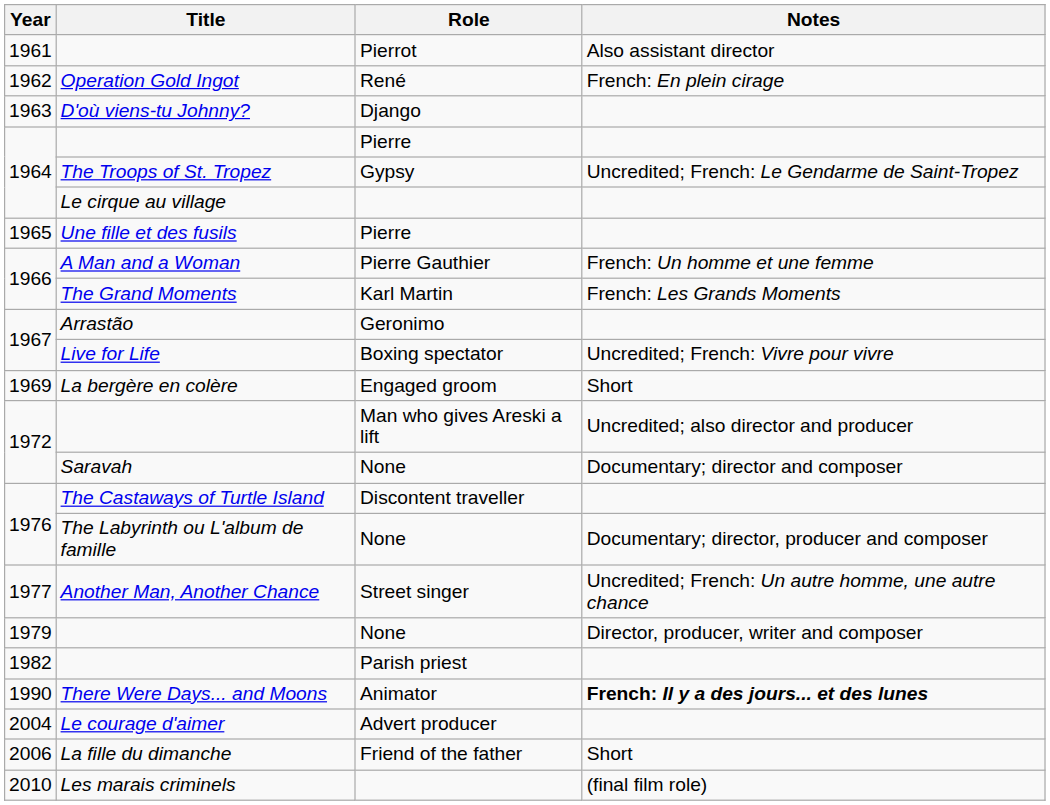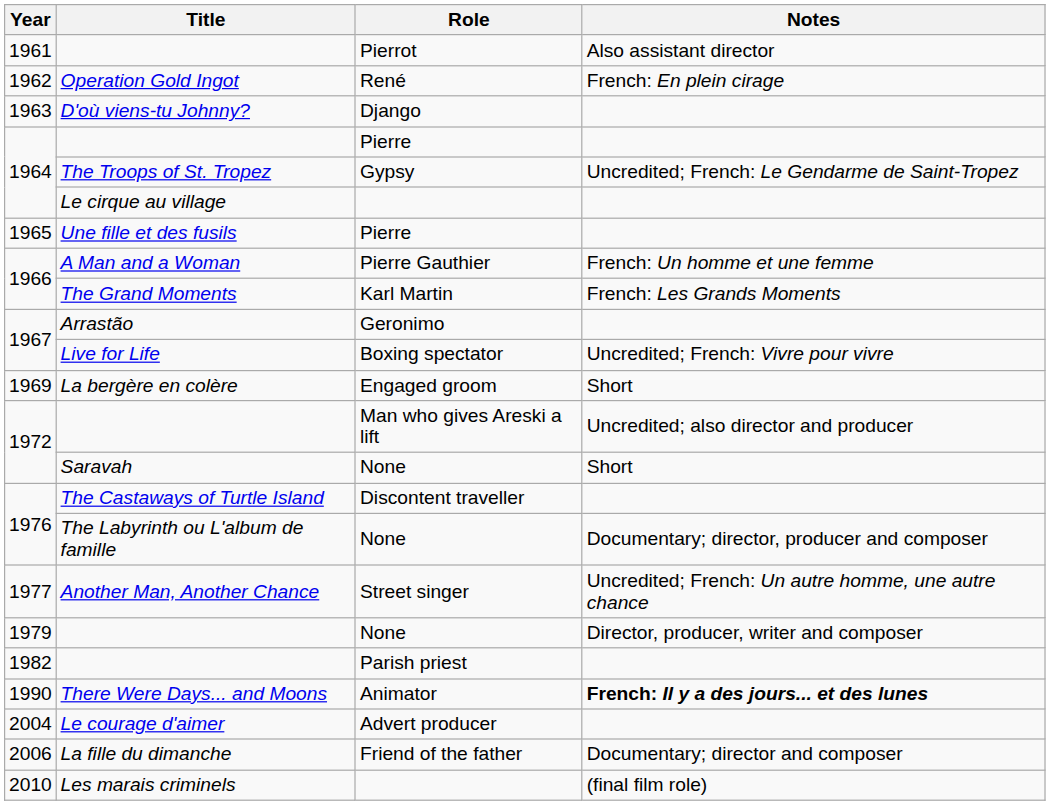 <table class="wikitable">
 <tr>
 <th>Year</th>
 <th>Title</th>
 <th>Role</th>
 <th>Notes</th>
 </tr>
 <tr>
 <td rowspan="1">1961</td>
 <td><em></em></td>
 <td>Pierrot</td>
 <td>Also assistant director</td>
 </tr>
 <tr>
 <td>1962</td>
 <td><em><a href='#'>Operation Gold Ingot</a></em></td>
 <td>René</td>
 <td>French: <em>En plein cirage</em></td>
 </tr>
 <tr>
 <td>1963</td>
 <td><em><a href='#'>D'où viens-tu Johnny?</a></em></td>
 <td>Django</td>
 <td></td>
 </tr>
 <tr>
 <td rowspan="3">1964</td>
 <td><em></em></td>
 <td>Pierre</td>
 <td></td>
 </tr>
 <tr>
 <td><em><a href='#'>The Troops of St. Tropez</a></em></td>
 <td>Gypsy</td>
 <td>Uncredited; French: <em>Le Gendarme de Saint-Tropez</em></td>
 </tr>
 <tr>
 <td><em>Le cirque au village</em></td>
 <td></td>
 <td></td>
 </tr>
 <tr>
 <td>1965</td>
 <td><em><a href='#'>Une fille et des fusils</a></em></td>
 <td>Pierre</td>
 <td></td>
 </tr>
 <tr>
 <td rowspan="2">1966</td>
 <td><em><a href='#'>A Man and a Woman</a></em></td>
 <td>Pierre Gauthier</td>
 <td>French: <em>Un homme et une femme</em></td>
 </tr>
 <tr>
 <td><em><a href='#'>The Grand Moments</a></em></td>
 <td>Karl Martin</td>
 <td>French: <em>Les Grands Moments</em></td>
 </tr>
 <tr>
 <td rowspan="2">1967</td>
 <td><em>Arrastão</em></td>
 <td>Geronimo</td>
 <td></td>
 </tr>
 <tr>
 <td><em><a href='#'>Live for Life</a></em></td>
 <td>Boxing spectator</td>
 <td>Uncredited; French: <em>Vivre pour vivre</em></td>
 </tr>
 <tr>
 <td>1969</td>
 <td><em>La bergère en colère</em></td>
 <td>Engaged groom</td>
 <td>Short</td>
 </tr>
 <tr>
 <td rowspan="2">1972</td>
 <td><em></em></td>
 <td>Man who gives Areski a lift</td>
 <td>Uncredited; also director and producer</td>
 </tr>
 <tr>
 <td><em>Saravah</em></td>
 <td>None</td>
-<td>Documentary; director and composer</td>
+<td>Short</td>
 </tr>
 <tr>
 <td rowspan="2">1976</td>
 <td><em><a href='#'>The Castaways of Turtle Island</a></em></td>
 <td>Discontent traveller</td>
 <td></td>
 </tr>
 <tr>
 <td><em>The Labyrinth ou L'album de famille</em></td>
 <td>None</td>
 <td>Documentary; director, producer and composer</td>
 </tr>
 <tr>
 <td>1977</td>
 <td><em><a href='#'>Another Man, Another Chance</a></em></td>
 <td>Street singer</td>
 <td>Uncredited; French: <em>Un autre homme, une autre chance</em></td>
 </tr>
 <tr>
 <td>1979</td>
 <td><em></em></td>
 <td>None</td>
 <td>Director, producer, writer and composer</td>
 </tr>
 <tr>
 <td>1982</td>
 <td><em></em></td>
 <td>Parish priest</td>
 <td></td>
 </tr>
 <tr>
 <td>1990</td>
 <td><em><a href='#'>There Were Days... and Moons</a></em></td>
 <td>Animator</td>
 <td><strong>French: <em>Il y a des jours... et des lunes</em></strong></td>
 </tr>
 <tr>
 <td>2004</td>
 <td><em><a href='#'>Le courage d'aimer</a></em></td>
 <td>Advert producer</td>
 <td></td>
 </tr>
 <tr>
 <td>2006</td>
 <td><em>La fille du dimanche</em></td>
 <td>Friend of the father</td>
-<td>Short</td>
+<td>Documentary; director and composer</td>
 </tr>
 <tr>
 <td>2010</td>
 <td><em>Les marais criminels</em></td>
 <td></td>
 <td>(final film role)</td>
 </tr>
 </table>
